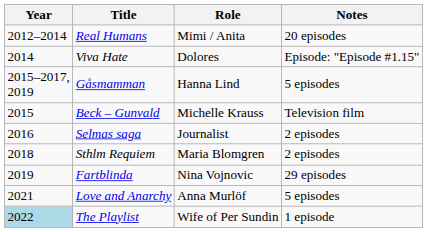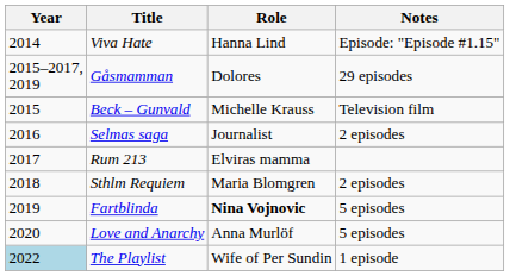 <table class="wikitable sortable">
 <tr>
 <th>Year</th>
 <th>Title</th>
 <th>Role</th>
 <th>Notes</th>
 </tr>
 <tr>
-<td>2012–2014</td>
-<td><em><a href='#'>Real Humans</a></em></td>
-<td>Mimi / Anita</td>
-<td>20 episodes</td>
-</tr>
-<tr>
 <td>2014</td>
 <td><em>Viva Hate</em></td>
-<td>Dolores</td>
+<td>Hanna Lind</td>
 <td>Episode: "Episode #1.15"</td>
 </tr>
 <tr>
 <td>2015–2017,<br>2019</td>
 <td><em><a href='#'>Gåsmamman</a></em></td>
-<td>Hanna Lind</td>
-<td>5 episodes</td>
+<td>Dolores</td>
+<td>29 episodes</td>
 </tr>
 <tr>
 <td>2015</td>
 <td><em><a href='#'>Beck – Gunvald</a></em></td>
 <td>Michelle Krauss</td>
 <td>Television film</td>
 </tr>
 <tr>
 <td>2016</td>
 <td><em><a href='#'>Selmas saga</a></em></td>
 <td>Journalist</td>
 <td>2 episodes</td>
 </tr>
 <tr>
+<td>2017</td>
+<td><em>Rum 213</em></td>
+<td>Elviras mamma</td>
+<td></td>
+</tr>
+<tr>
 <td>2018</td>
 <td><em>Sthlm Requiem</em></td>
 <td>Maria Blomgren</td>
 <td>2 episodes</td>
 </tr>
 <tr>
 <td>2019</td>
 <td><em><a href='#'>Fartblinda</a></em></td>
-<td>Nina Vojnovic</td>
-<td>29 episodes</td>
+<td><strong>Nina Vojnovic</strong></td>
+<td>5 episodes</td>
 </tr>
 <tr>
-<td>2021</td>
+<td>2020</td>
 <td><em><a href='#'>Love and Anarchy</a></em></td>
 <td>Anna Murlöf</td>
 <td>5 episodes</td>
 </tr>
 <tr>
 <td style="background: lightblue;">2022</td>
 <td><em><a href='#'>The Playlist</a></em></td>
 <td>Wife of Per Sundin</td>
 <td>1 episode</td>
 </tr>
 </table>
